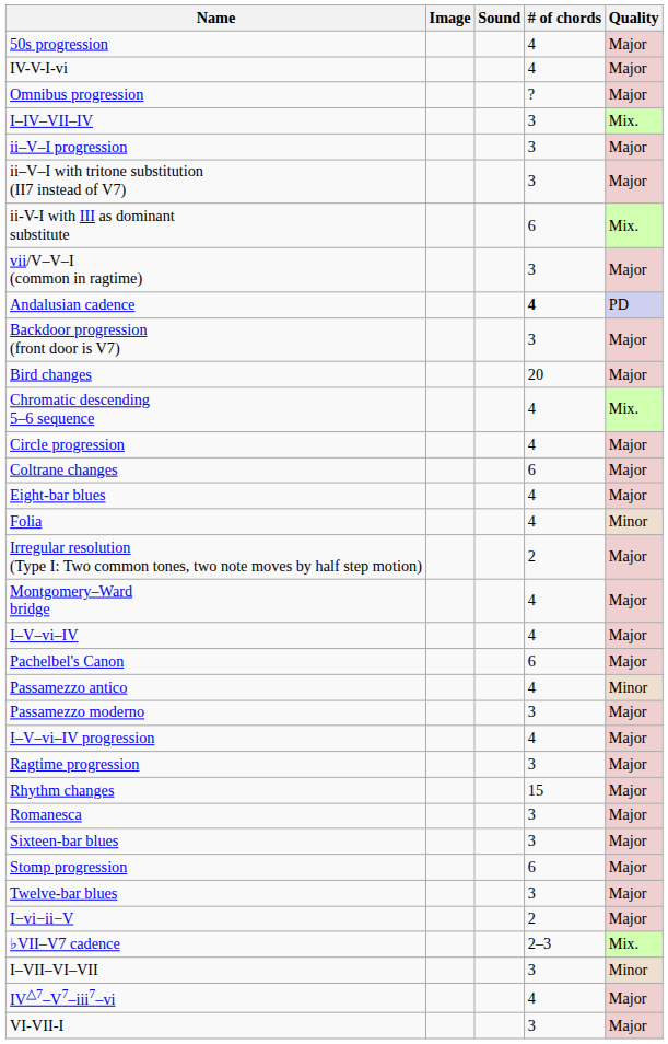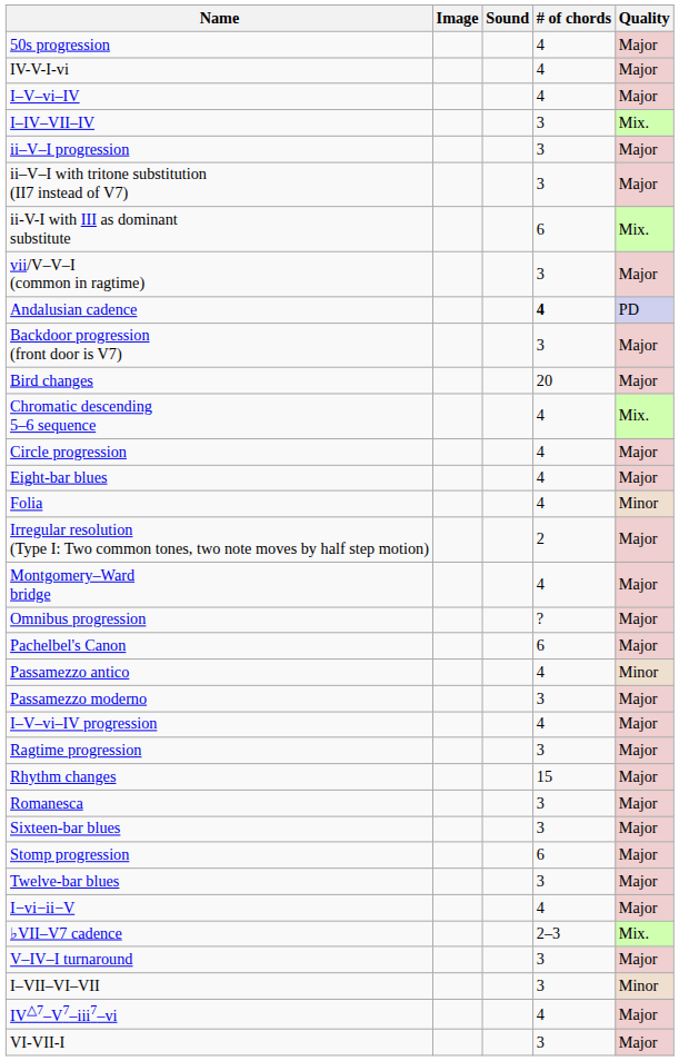 <table class="wikitable sortable mw-collapsible" align="center" style="font-size:90%; float:center; margin: 0 0 1em 1em;">
 <tr>
 <th>Name</th>
 <th>Image</th>
 <th>Sound</th>
 <th># of chords</th>
 <th>Quality</th>
 </tr>
 <tr>
 <td><a href='#'>50s progression</a></td>
 <td></td>
 <td></td>
 <td>4</td>
 <td bgcolor="#EFCFCF">Major</td>
 </tr>
 <tr>
 <td>IV-V-I-vi</td>
 <td></td>
 <td></td>
 <td>4</td>
 <td bgcolor="#EFCFCF">Major</td>
 </tr>
 <tr>
-<td><a href='#'>Omnibus progression</a></td>
+<td><a href='#'>I–V–vi–IV</a></td>
 <td></td>
 <td></td>
-<td>?</td>
+<td>4</td>
 <td bgcolor="#EFCFCF">Major</td>
 </tr>
 <tr>
 <td><a href='#'>I–IV–VII–IV</a></td>
 <td></td>
 <td></td>
 <td>3</td>
 <td bgcolor="#CFFFAF">Mix.</td>
 </tr>
 <tr>
 <td><a href='#'>ii–V–I progression</a></td>
 <td></td>
 <td></td>
 <td>3</td>
 <td bgcolor="#EFCFCF">Major</td>
 </tr>
 <tr>
 <td>ii–V–I with tritone substitution<br> (II7 instead of V7)</td>
 <td></td>
 <td></td>
 <td>3</td>
 <td bgcolor="#EFCFCF">Major</td>
 </tr>
 <tr>
 <td>ii-V-I with <a href='#'>III</a> as dominant<br> substitute</td>
 <td></td>
 <td></td>
 <td>6</td>
 <td bgcolor="#CFFFAF">Mix.</td>
 </tr>
 <tr>
 <td><a href='#'>vii</a>/V–V–I<br>(common in ragtime)</td>
 <td></td>
 <td></td>
 <td>3</td>
 <td bgcolor="#EFCFCF">Major</td>
 </tr>
 <tr>
 <td><a href='#'>Andalusian cadence</a></td>
 <td></td>
 <td></td>
 <td><strong>4</strong></td>
 <td bgcolor="#CFCFEF">PD</td>
 </tr>
 <tr>
 <td><a href='#'>Backdoor progression</a><br> (front door is V7)</td>
 <td></td>
 <td></td>
 <td>3</td>
 <td bgcolor="#EFCFCF">Major</td>
 </tr>
 <tr>
 <td><a href='#'>Bird changes</a></td>
 <td></td>
 <td></td>
 <td>20</td>
 <td bgcolor="#EFCFCF">Major</td>
 </tr>
 <tr>
 <td><a href='#'>Chromatic descending<br> 5–6 sequence</a></td>
 <td></td>
 <td></td>
 <td>4</td>
 <td bgcolor="#CFFFAF">Mix.</td>
 </tr>
 <tr>
 <td><a href='#'>Circle progression</a></td>
 <td></td>
 <td></td>
 <td>4</td>
 <td bgcolor="#EFCFCF">Major</td>
 </tr>
 <tr>
-<td><a href='#'>Coltrane changes</a></td>
-<td></td>
-<td></td>
-<td>6</td>
-<td bgcolor="#EFCFCF">Major</td>
-</tr>
-<tr>
 <td><a href='#'>Eight-bar blues</a></td>
 <td></td>
 <td></td>
 <td>4</td>
 <td bgcolor="#EFCFCF">Major</td>
 </tr>
 <tr>
 <td><a href='#'>Folia</a></td>
 <td></td>
 <td></td>
 <td>4</td>
 <td bgcolor="#EFDFCF">Minor</td>
 </tr>
 <tr>
 <td><a href='#'>Irregular resolution</a><br>(Type I: Two common tones, two note moves by half step motion)</td>
 <td></td>
 <td></td>
 <td>2</td>
 <td bgcolor="#EFCFCF">Major</td>
 </tr>
 <tr>
 <td><a href='#'>Montgomery–Ward<br> bridge</a></td>
 <td></td>
 <td></td>
 <td>4</td>
 <td bgcolor="#EFCFCF">Major</td>
 </tr>
 <tr>
-<td><a href='#'>I–V–vi–IV</a></td>
+<td><a href='#'>Omnibus progression</a></td>
 <td></td>
 <td></td>
-<td>4</td>
+<td>?</td>
 <td bgcolor="#EFCFCF">Major</td>
 </tr>
 <tr>
 <td><a href='#'>Pachelbel's Canon</a></td>
 <td></td>
 <td></td>
 <td>6</td>
 <td bgcolor="#EFCFCF">Major</td>
 </tr>
 <tr>
 <td><a href='#'>Passamezzo antico</a></td>
 <td></td>
 <td></td>
 <td>4</td>
 <td bgcolor="#EFDFCF">Minor</td>
 </tr>
 <tr>
 <td><a href='#'>Passamezzo moderno</a></td>
 <td></td>
 <td></td>
 <td>3</td>
 <td bgcolor="#EFCFCF">Major</td>
 </tr>
 <tr>
 <td><a href='#'>I–V–vi–IV progression</a></td>
 <td></td>
 <td></td>
 <td>4</td>
 <td bgcolor="#EFCFCF">Major</td>
 </tr>
 <tr>
 <td><a href='#'>Ragtime progression</a></td>
 <td></td>
 <td></td>
 <td>3</td>
 <td bgcolor="#EFCFCF">Major</td>
 </tr>
 <tr>
 <td><a href='#'>Rhythm changes</a></td>
 <td></td>
 <td></td>
 <td>15</td>
 <td bgcolor="#EFCFCF">Major</td>
 </tr>
 <tr>
 <td><a href='#'>Romanesca</a></td>
 <td></td>
 <td></td>
 <td>3</td>
 <td bgcolor="#EFCFCF">Major</td>
 </tr>
 <tr>
 <td><a href='#'>Sixteen-bar blues</a></td>
 <td></td>
 <td></td>
 <td>3</td>
 <td bgcolor="#EFCFCF">Major</td>
 </tr>
 <tr>
 <td><a href='#'>Stomp progression</a></td>
 <td></td>
 <td></td>
 <td>6</td>
 <td bgcolor="#EFCFCF">Major</td>
 </tr>
 <tr>
 <td><a href='#'>Twelve-bar blues</a></td>
 <td></td>
 <td></td>
 <td>3</td>
 <td bgcolor="#EFCFCF">Major</td>
 </tr>
 <tr>
 <td><a href='#'>I−vi−ii−V</a></td>
 <td></td>
 <td></td>
-<td>2</td>
+<td>4</td>
 <td bgcolor="#EFCFCF">Major</td>
 </tr>
 <tr>
 <td><a href='#'>♭VII–V7 cadence</a></td>
 <td></td>
 <td><br></td>
 <td>2–3</td>
 <td bgcolor="#CFFFAF">Mix.</td>
+</tr>
+<tr>
+<td><a href='#'>V–IV–I turnaround</a></td>
+<td></td>
+<td></td>
+<td>3</td>
+<td bgcolor="#EFCFCF">Major</td>
 </tr>
 <tr>
 <td>I–VII–VI–VII</td>
 <td></td>
 <td></td>
 <td>3</td>
 <td bgcolor="#EFDFCF">Minor</td>
 </tr>
 <tr>
 <td><a href='#'>IV<sup>△7</sup>–V<sup>7</sup>–iii<sup>7</sup>–vi</a></td>
 <td></td>
 <td></td>
 <td>4</td>
 <td bgcolor="#EFCFCF">Major</td>
 </tr>
 <tr>
 <td>VI-VII-I</td>
 <td></td>
 <td></td>
 <td>3</td>
 <td bgcolor="#EFCFCF">Major</td>
 </tr>
 </table>
